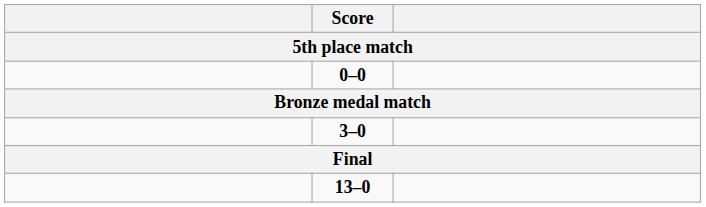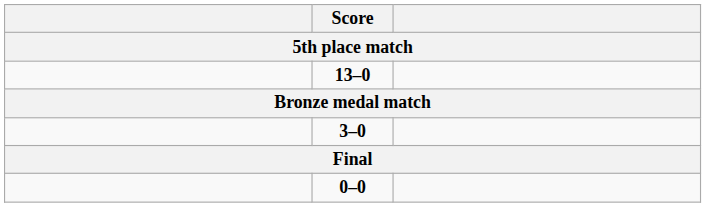 <table class="wikitable" style="text-align: left;">
 <tr>
 <th align="right" width="270"></th>
 <th width="65">Score</th>
 <th align="left" width="270"></th>
 </tr>
 <tr>
 <th colspan="3">5th place match</th>
 </tr>
 <tr>
 <td><strong></strong></td>
-<td align=center><strong>0–0</strong></td>
+<td align=center><strong>13–0</strong></td>
 <td></td>
 </tr>
 <tr>
 <th colspan="3">Bronze medal match</th>
 </tr>
 <tr>
 <td><strong></strong></td>
 <td align=center><strong>3–0</strong></td>
 <td></td>
 </tr>
 <tr>
 <th colspan="3">Final</th>
 </tr>
 <tr>
 <td><strong></strong></td>
-<td align=center><strong>13–0</strong></td>
+<td align=center><strong>0–0</strong></td>
 <td></td>
 </tr>
 </table>
